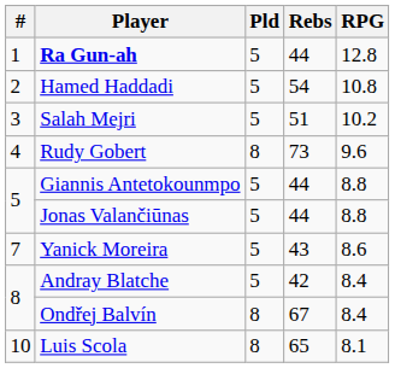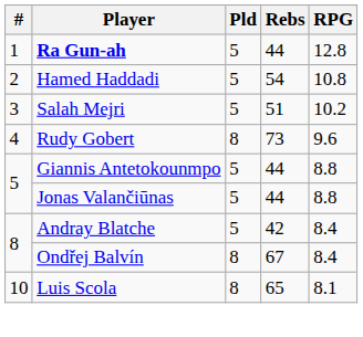 <table class=wikitable width=auto>
 <tr>
 <th>#</th>
 <th>Player</th>
 <th>Pld</th>
 <th>Rebs</th>
 <th>RPG</th>
 </tr>
 <tr>
 <td>1</td>
 <td> <strong><a href='#'>Ra Gun-ah</a></strong></td>
 <td>5</td>
 <td>44</td>
 <td>12.8</td>
 </tr>
 <tr>
 <td>2</td>
 <td> <a href='#'>Hamed Haddadi</a></td>
 <td>5</td>
 <td>54</td>
 <td>10.8</td>
 </tr>
 <tr>
 <td>3</td>
 <td> <a href='#'>Salah Mejri</a></td>
 <td>5</td>
 <td>51</td>
 <td>10.2</td>
 </tr>
 <tr>
 <td>4</td>
 <td> <a href='#'>Rudy Gobert</a></td>
 <td>8</td>
 <td>73</td>
 <td>9.6</td>
 </tr>
 <tr>
 <td rowspan=2>5</td>
 <td> <a href='#'>Giannis Antetokounmpo</a></td>
 <td>5</td>
 <td>44</td>
 <td>8.8</td>
 </tr>
 <tr>
 <td> <a href='#'>Jonas Valančiūnas</a></td>
 <td>5</td>
 <td>44</td>
 <td>8.8</td>
 </tr>
 <tr>
-<td>7</td>
-<td> <a href='#'>Yanick Moreira</a></td>
-<td>5</td>
-<td>43</td>
-<td>8.6</td>
-</tr>
-<tr>
 <td rowspan=2>8</td>
 <td> <a href='#'>Andray Blatche</a></td>
 <td>5</td>
 <td>42</td>
 <td>8.4</td>
 </tr>
 <tr>
 <td> <a href='#'>Ondřej Balvín</a></td>
 <td>8</td>
 <td>67</td>
 <td>8.4</td>
 </tr>
 <tr>
 <td>10</td>
 <td> <a href='#'>Luis Scola</a></td>
 <td>8</td>
 <td>65</td>
 <td>8.1</td>
 </tr>
 </table>
